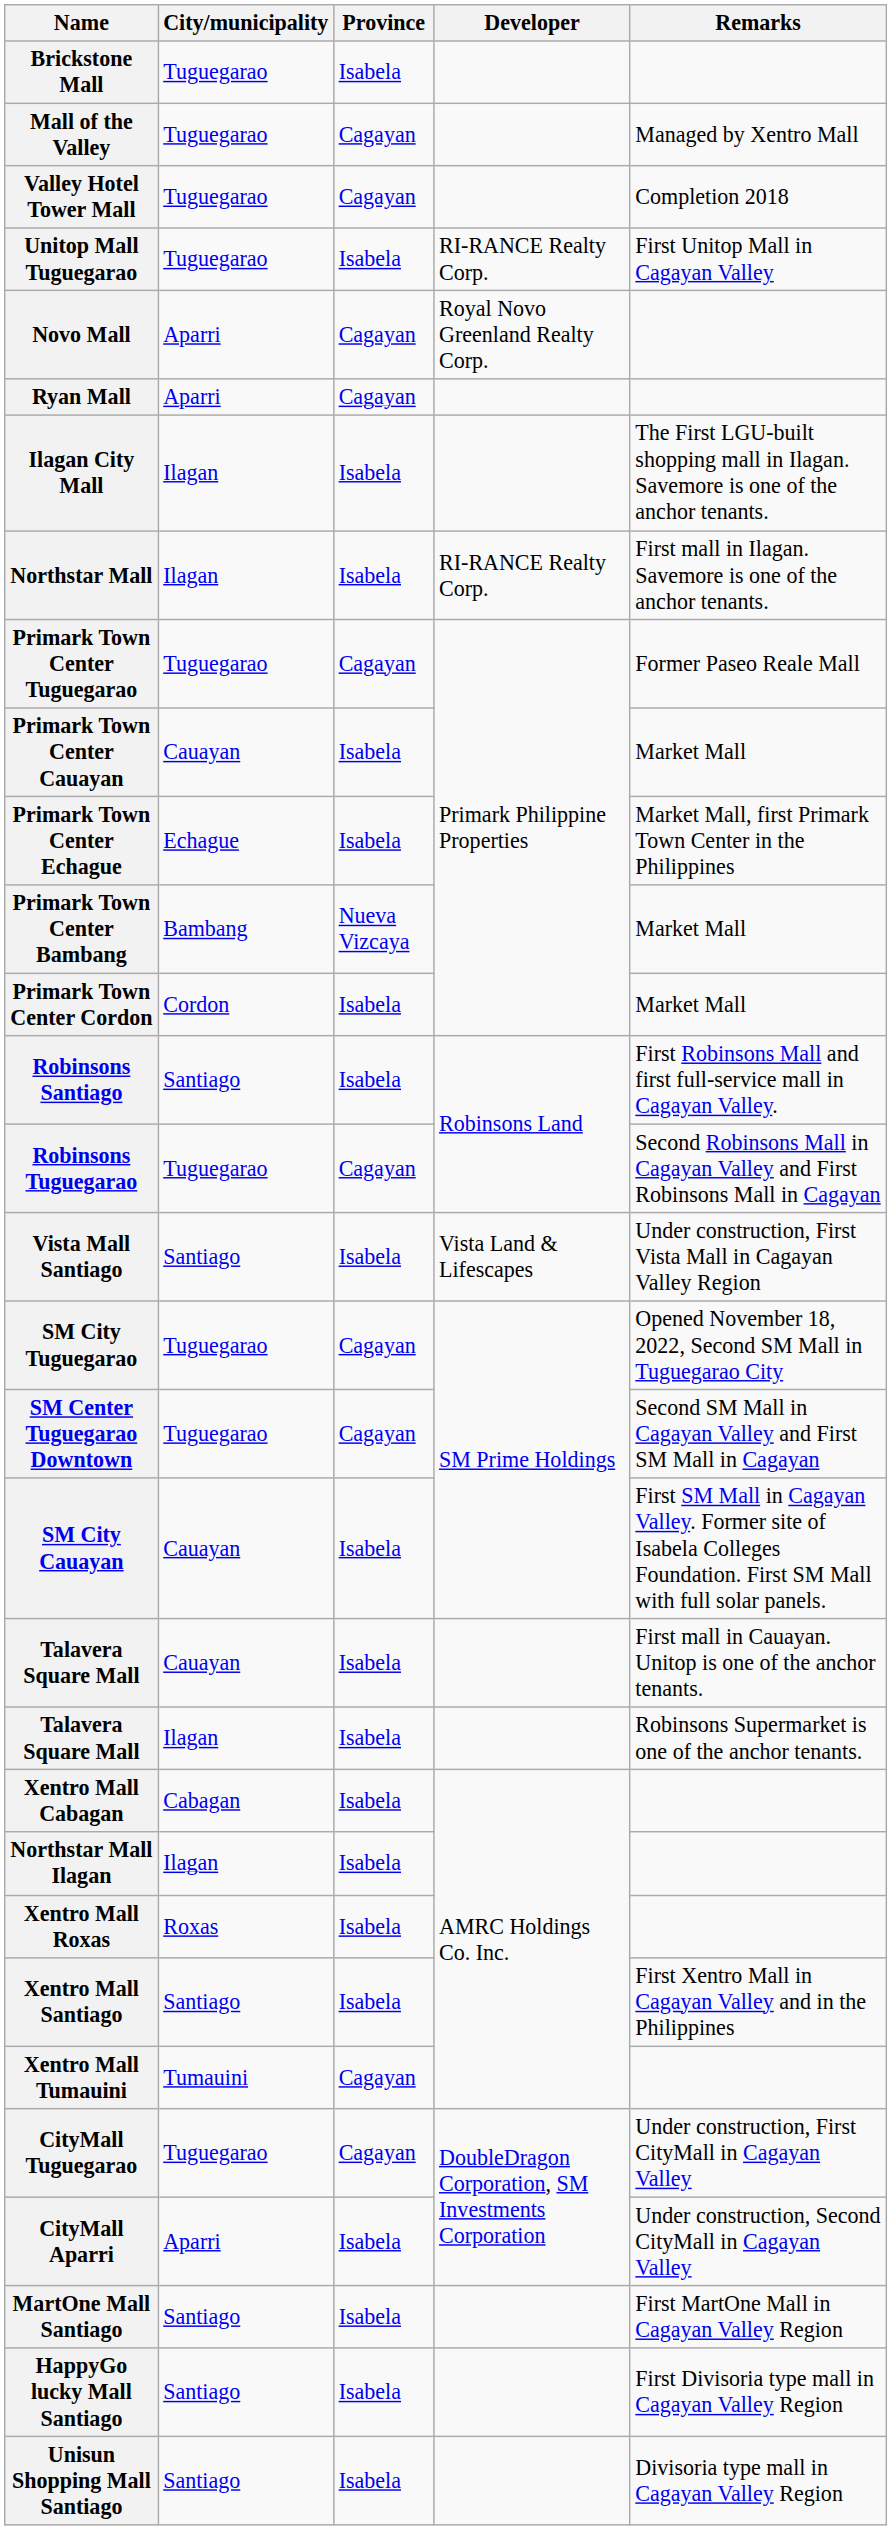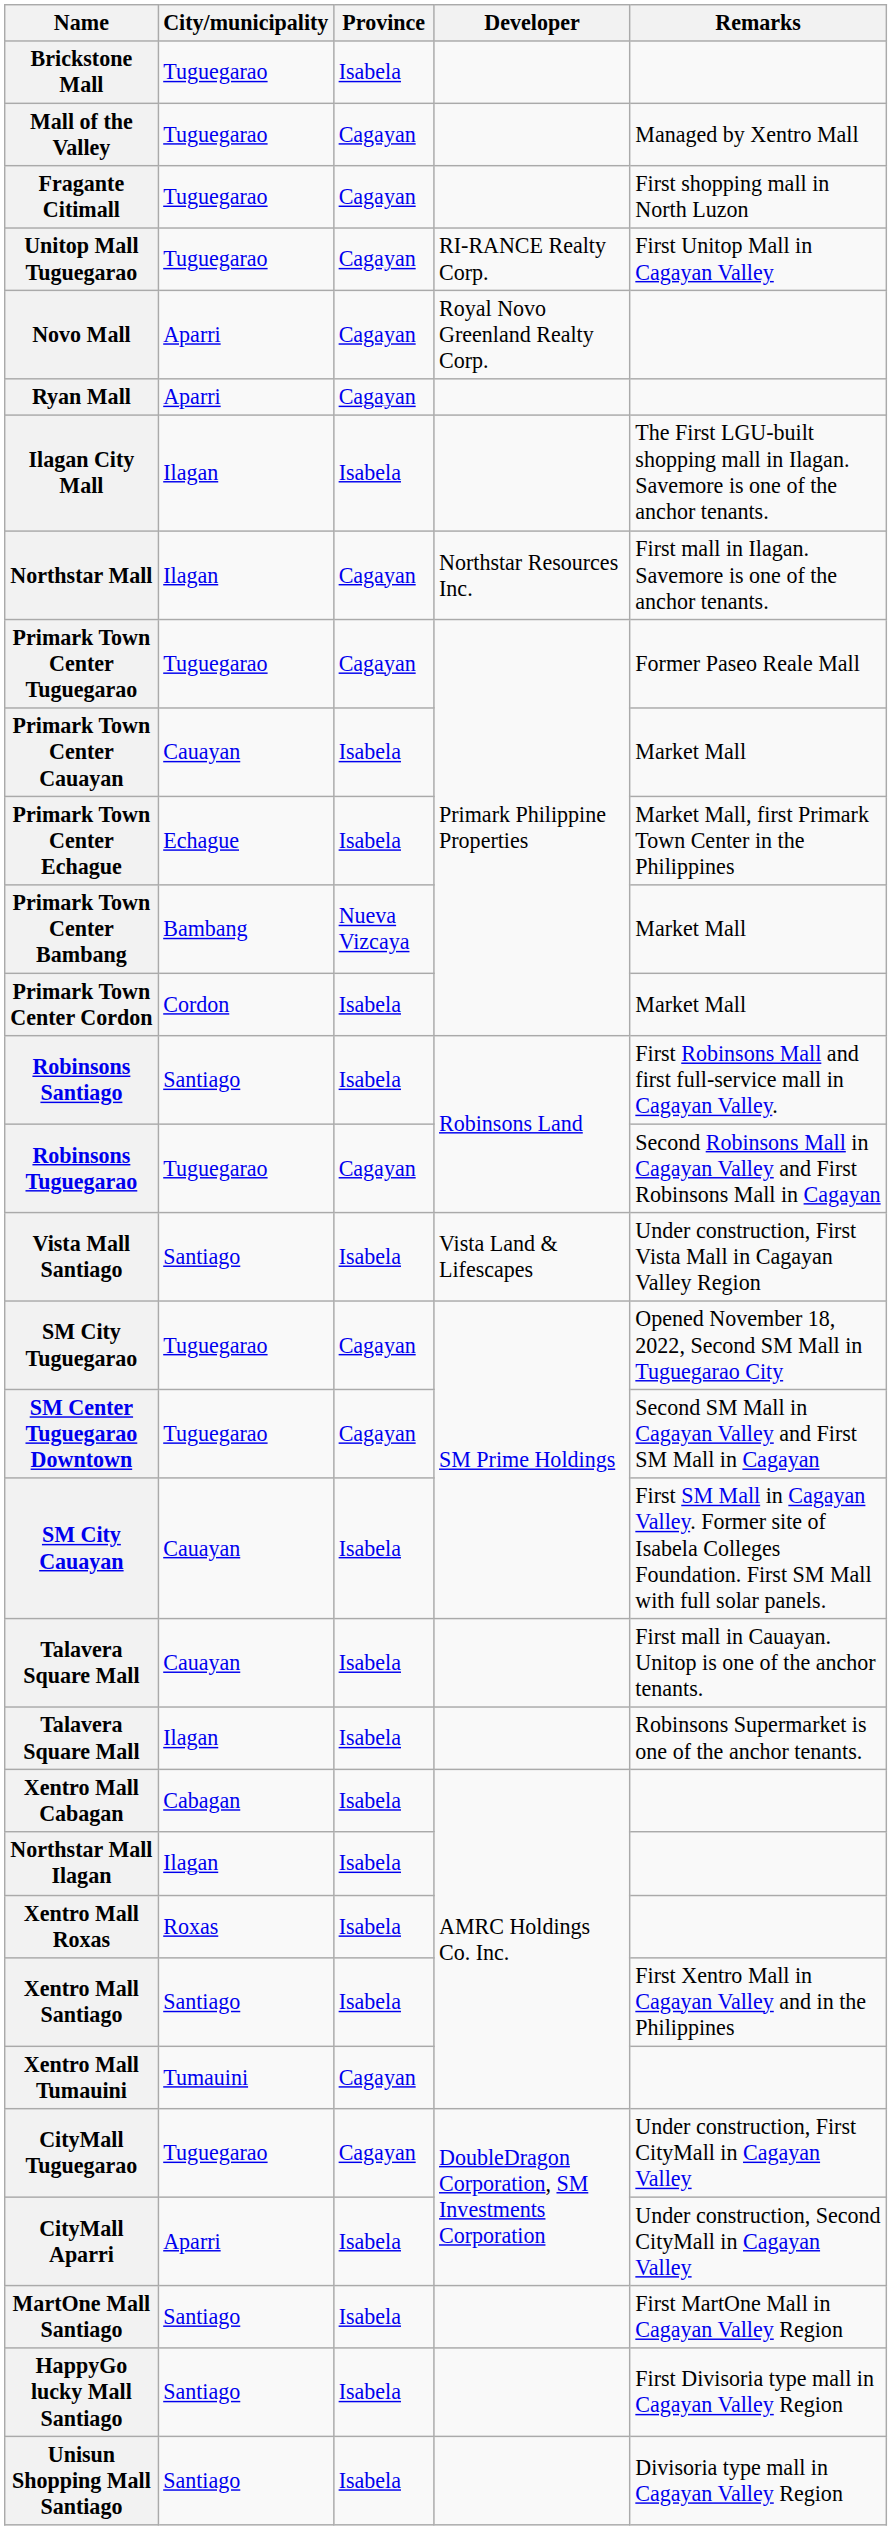 <table class="wikitable sortable plainrowheaders" style="font-size:95%;">
 <tr>
 <th scope="col">Name</th>
 <th scope="col">City/municipality</th>
 <th scope="col">Province</th>
 <th scope="col">Developer</th>
 <th scope="col" class="unsortable">Remarks</th>
 </tr>
 <tr>
 <th scope="row">Brickstone Mall</th>
 <td><a href='#'>Tuguegarao</a></td>
 <td><a href='#'>Isabela</a></td>
 <td></td>
 <td></td>
 </tr>
 <tr>
 <th scope="row">Mall of the Valley</th>
 <td><a href='#'>Tuguegarao</a></td>
 <td><a href='#'>Cagayan</a></td>
 <td></td>
 <td>Managed by Xentro Mall</td>
 </tr>
 <tr>
-<th scope="row">Valley Hotel Tower Mall</th>
+<th scope="row">Fragante Citimall</th>
 <td><a href='#'>Tuguegarao</a></td>
 <td><a href='#'>Cagayan</a></td>
 <td></td>
-<td>Completion 2018</td>
+<td>First shopping mall in North Luzon</td>
 </tr>
 <tr>
 <th scope="row">Unitop Mall Tuguegarao</th>
 <td><a href='#'>Tuguegarao</a></td>
-<td><a href='#'>Isabela</a></td>
+<td><a href='#'>Cagayan</a></td>
 <td>RI-RANCE Realty Corp.</td>
 <td>First Unitop Mall in <a href='#'>Cagayan Valley</a></td>
 </tr>
 <tr>
 <th scope="row">Novo Mall</th>
 <td><a href='#'>Aparri</a></td>
 <td><a href='#'>Cagayan</a></td>
 <td>Royal Novo Greenland Realty Corp.</td>
 <td></td>
 </tr>
 <tr>
 <th scope="row">Ryan Mall</th>
 <td><a href='#'>Aparri</a></td>
 <td><a href='#'>Cagayan</a></td>
 <td></td>
 <td></td>
 </tr>
 <tr>
 <th scope="row">Ilagan City Mall</th>
 <td><a href='#'>Ilagan</a></td>
 <td><a href='#'>Isabela</a></td>
 <td></td>
 <td>The First LGU-built shopping mall in Ilagan. Savemore is one of the anchor tenants.</td>
 </tr>
 <tr>
 <th scope="row">Northstar Mall</th>
 <td><a href='#'>Ilagan</a></td>
-<td><a href='#'>Isabela</a></td>
-<td>RI-RANCE Realty Corp.</td>
+<td><a href='#'>Cagayan</a></td>
+<td>Northstar Resources Inc.</td>
 <td>First mall in Ilagan. Savemore is one of the anchor tenants.</td>
 </tr>
 <tr>
 <th scope="row">Primark Town Center Tuguegarao</th>
 <td><a href='#'>Tuguegarao</a></td>
 <td><a href='#'>Cagayan</a></td>
 <td rowspan="5">Primark Philippine Properties</td>
 <td>Former Paseo Reale Mall</td>
 </tr>
 <tr>
 <th scope="row">Primark Town Center Cauayan</th>
 <td><a href='#'>Cauayan</a></td>
 <td><a href='#'>Isabela</a></td>
 <td>Market Mall</td>
 </tr>
 <tr>
 <th scope="row">Primark Town Center Echague</th>
 <td><a href='#'>Echague</a></td>
 <td><a href='#'>Isabela</a></td>
 <td>Market Mall, first Primark Town Center in the Philippines</td>
 </tr>
 <tr>
 <th scope="row">Primark Town Center Bambang</th>
 <td><a href='#'>Bambang</a></td>
 <td><a href='#'>Nueva Vizcaya</a></td>
 <td>Market Mall</td>
 </tr>
 <tr>
 <th scope="row">Primark Town Center Cordon</th>
 <td><a href='#'>Cordon</a></td>
 <td><a href='#'>Isabela</a></td>
 <td>Market Mall</td>
 </tr>
 <tr>
 <th scope="row"><a href='#'>Robinsons Santiago</a></th>
 <td><a href='#'>Santiago</a></td>
 <td><a href='#'>Isabela</a></td>
 <td rowspan="2"><a href='#'>Robinsons Land</a></td>
 <td>First <a href='#'>Robinsons Mall</a> and first full-service mall in <a href='#'>Cagayan Valley</a>.</td>
 </tr>
 <tr>
 <th scope="row"><a href='#'>Robinsons Tuguegarao</a></th>
 <td><a href='#'>Tuguegarao</a></td>
 <td><a href='#'>Cagayan</a></td>
 <td>Second <a href='#'>Robinsons Mall</a> in <a href='#'>Cagayan Valley</a> and First Robinsons Mall in <a href='#'>Cagayan</a></td>
 </tr>
 <tr>
 <th scope="row">Vista Mall Santiago</th>
 <td><a href='#'>Santiago</a></td>
 <td><a href='#'>Isabela</a></td>
 <td>Vista Land & Lifescapes</td>
 <td>Under construction, First Vista Mall in Cagayan Valley Region</td>
 </tr>
 <tr>
 <th scope="row">SM City Tuguegarao</th>
 <td><a href='#'>Tuguegarao</a></td>
 <td><a href='#'>Cagayan</a></td>
 <td rowspan="3"><a href='#'>SM Prime Holdings</a></td>
 <td>Opened November 18, 2022, Second SM Mall in <a href='#'>Tuguegarao City</a></td>
 </tr>
 <tr>
 <th scope="row"><a href='#'>SM Center Tuguegarao Downtown</a></th>
 <td><a href='#'>Tuguegarao</a></td>
 <td><a href='#'>Cagayan</a></td>
 <td>Second SM Mall in <a href='#'>Cagayan Valley</a> and First SM Mall in <a href='#'>Cagayan</a></td>
 </tr>
 <tr>
 <th scope="row"><a href='#'>SM City Cauayan</a></th>
 <td><a href='#'>Cauayan</a></td>
 <td><a href='#'>Isabela</a></td>
 <td>First <a href='#'>SM Mall</a> in <a href='#'>Cagayan Valley</a>. Former site of Isabela Colleges Foundation. First SM Mall with full solar panels.</td>
 </tr>
 <tr>
 <th scope="row">Talavera Square Mall</th>
 <td><a href='#'>Cauayan</a></td>
 <td><a href='#'>Isabela</a></td>
 <td></td>
 <td>First mall in Cauayan. Unitop is one of the anchor tenants.</td>
 </tr>
 <tr>
 <th scope="row">Talavera Square Mall</th>
 <td><a href='#'>Ilagan</a></td>
 <td><a href='#'>Isabela</a></td>
 <td></td>
 <td>Robinsons Supermarket is one of the anchor tenants.</td>
 </tr>
 <tr>
 <th scope="row">Xentro Mall Cabagan</th>
 <td><a href='#'>Cabagan</a></td>
 <td><a href='#'>Isabela</a></td>
 <td rowspan="5">AMRC Holdings Co. Inc.</td>
 <td></td>
 </tr>
 <tr>
 <th scope="row">Northstar Mall Ilagan</th>
 <td><a href='#'>Ilagan</a></td>
 <td><a href='#'>Isabela</a></td>
 <td></td>
 </tr>
 <tr>
 <th scope="row">Xentro Mall Roxas</th>
 <td><a href='#'>Roxas</a></td>
 <td><a href='#'>Isabela</a></td>
 <td></td>
 </tr>
 <tr>
 <th scope="row">Xentro Mall Santiago</th>
 <td><a href='#'>Santiago</a></td>
 <td><a href='#'>Isabela</a></td>
 <td>First Xentro Mall in <a href='#'>Cagayan Valley</a> and in the Philippines</td>
 </tr>
 <tr>
 <th scope="row">Xentro Mall Tumauini</th>
 <td><a href='#'>Tumauini</a></td>
 <td><a href='#'>Cagayan</a></td>
 <td></td>
 </tr>
 <tr>
 <th scope="row">CityMall Tuguegarao</th>
 <td><a href='#'>Tuguegarao</a></td>
 <td><a href='#'>Cagayan</a></td>
 <td rowspan="2"><a href='#'>DoubleDragon Corporation</a>, <a href='#'>SM Investments Corporation</a></td>
 <td>Under construction, First CityMall in <a href='#'>Cagayan Valley</a></td>
 </tr>
 <tr>
 <th scope="row">CityMall Aparri</th>
 <td><a href='#'>Aparri</a></td>
 <td><a href='#'>Isabela</a></td>
 <td>Under construction, Second CityMall in <a href='#'>Cagayan Valley</a></td>
 </tr>
 <tr>
 <th scope="row">MartOne Mall Santiago</th>
 <td><a href='#'>Santiago</a></td>
 <td><a href='#'>Isabela</a></td>
 <td></td>
 <td>First MartOne Mall in <a href='#'>Cagayan Valley</a> Region</td>
 </tr>
 <tr>
 <th scope="row">HappyGo lucky Mall Santiago</th>
 <td><a href='#'>Santiago</a></td>
 <td><a href='#'>Isabela</a></td>
 <td></td>
 <td>First Divisoria type mall in <a href='#'>Cagayan Valley</a> Region</td>
 </tr>
 <tr>
 <th scope="row">Unisun Shopping Mall Santiago</th>
 <td><a href='#'>Santiago</a></td>
 <td><a href='#'>Isabela</a></td>
 <td></td>
 <td>Divisoria type mall in <a href='#'>Cagayan Valley</a> Region</td>
 </tr>
 </table>
